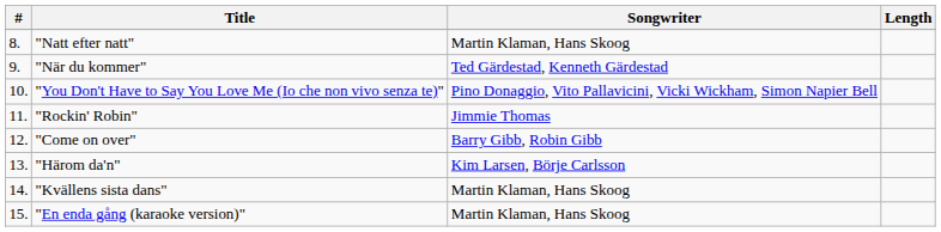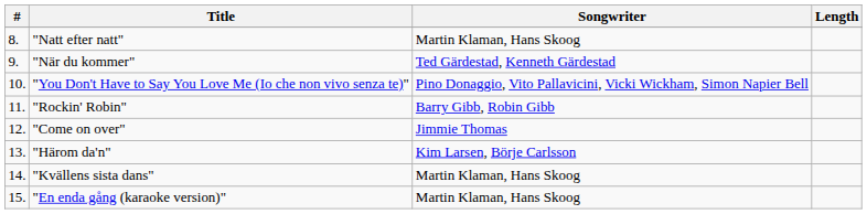 <table class="wikitable">
 <tr>
 <th>#</th>
 <th>Title</th>
 <th>Songwriter</th>
 <th>Length</th>
 </tr>
 <tr bgcolor="#ebf5ff">
 </tr>
 <tr>
 <td>8.</td>
 <td>"Natt efter natt"</td>
 <td>Martin Klaman, Hans Skoog</td>
 <td></td>
 </tr>
 <tr>
 <td>9.</td>
 <td>"När du kommer"</td>
 <td><a href='#'>Ted Gärdestad</a>, <a href='#'>Kenneth Gärdestad</a></td>
 <td></td>
 </tr>
 <tr>
 <td>10.</td>
 <td>"<a href='#'>You Don't Have to Say You Love Me (Io che non vivo senza te)</a>"</td>
 <td><a href='#'>Pino Donaggio</a>, <a href='#'>Vito Pallavicini</a>, <a href='#'>Vicki Wickham</a>, <a href='#'>Simon Napier Bell</a></td>
 <td></td>
 </tr>
 <tr>
 <td>11.</td>
 <td>"Rockin' Robin"</td>
-<td><a href='#'>Jimmie Thomas</a></td>
+<td><a href='#'>Barry Gibb</a>, <a href='#'>Robin Gibb</a></td>
 <td></td>
 </tr>
 <tr>
 <td>12.</td>
 <td>"Come on over"</td>
-<td><a href='#'>Barry Gibb</a>, <a href='#'>Robin Gibb</a></td>
+<td><a href='#'>Jimmie Thomas</a></td>
 <td></td>
 </tr>
 <tr>
 <td>13.</td>
 <td>"Härom da'n"</td>
 <td><a href='#'>Kim Larsen</a>, <a href='#'>Börje Carlsson</a></td>
 <td></td>
 </tr>
 <tr>
 <td>14.</td>
 <td>"Kvällens sista dans"</td>
 <td>Martin Klaman, Hans Skoog</td>
 <td></td>
 </tr>
 <tr>
 <td>15.</td>
 <td>"<a href='#'>En enda gång</a> (karaoke version)"</td>
 <td>Martin Klaman, Hans Skoog</td>
 <td></td>
 </tr>
 </table>
